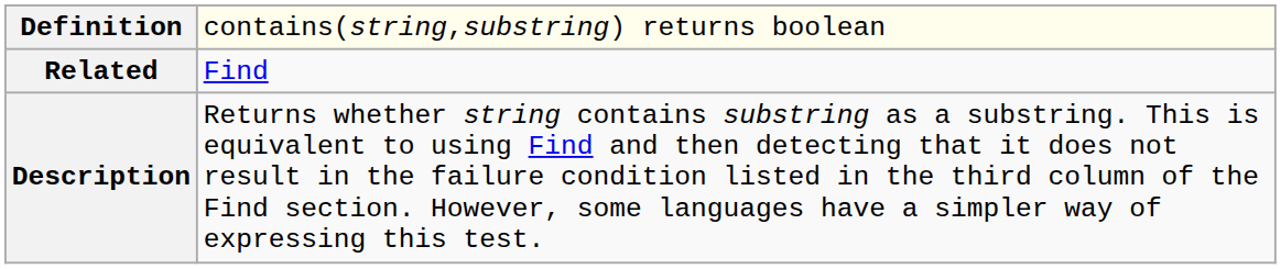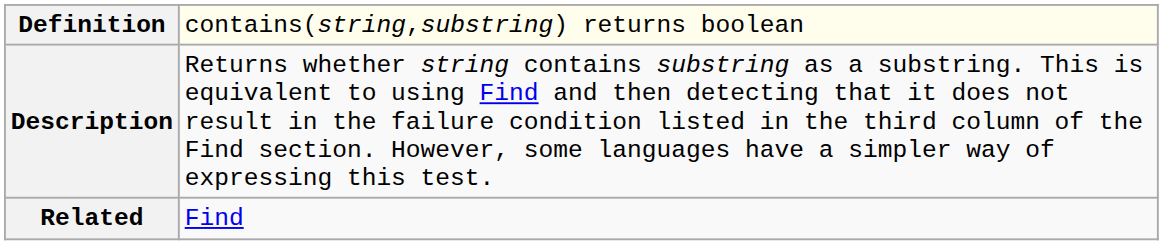 <table class="wikitable">
 <tr style="background:#fffeed;">
 <th>Definition</th>
 <td><code>contains(<em>string</em>,<em>substring</em>)</code> returns boolean</td>
 </tr>
 <tr>
+<th>Description</th>
+<td>Returns whether <em>string</em> contains <em>substring</em> as a substring. This is equivalent to using <a href='#'>Find</a> and then detecting that it does not result in the failure condition listed in the third column of the Find section. However, some languages have a simpler way of expressing this test.</td>
+</tr>
+<tr>
 <th>Related</th>
 <td><a href='#'>Find</a></td>
 </tr>
-<tr>
-<th>Description</th>
-<td>Returns whether <em>string</em> contains <em>substring</em> as a substring. This is equivalent to using <a href='#'>Find</a> and then detecting that it does not result in the failure condition listed in the third column of the Find section. However, some languages have a simpler way of expressing this test.</td>
-</tr>
 </table>
